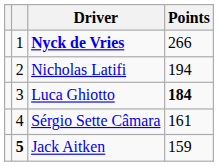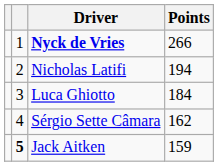 <table class="wikitable" style="font-size: 85%;">
 <tr>
 <th></th>
 <th></th>
 <th>Driver</th>
 <th>Points</th>
 </tr>
 <tr>
 <td></td>
 <td align="center">1</td>
 <td> <strong><a href='#'>Nyck de Vries</a></strong></td>
 <td>266</td>
 </tr>
 <tr>
 <td></td>
 <td align="center">2</td>
 <td> <a href='#'>Nicholas Latifi</a></td>
 <td>194</td>
 </tr>
 <tr>
 <td></td>
 <td align="center">3</td>
 <td> <a href='#'>Luca Ghiotto</a></td>
-<td><strong>184</strong></td>
+<td>184</td>
 </tr>
 <tr>
 <td></td>
 <td align="center">4</td>
 <td> <a href='#'>Sérgio Sette Câmara</a></td>
-<td>161</td>
+<td>162</td>
 </tr>
 <tr>
 <td></td>
 <td align="center"><strong>5</strong></td>
 <td> <a href='#'>Jack Aitken</a></td>
 <td>159</td>
 </tr>
 </table>
